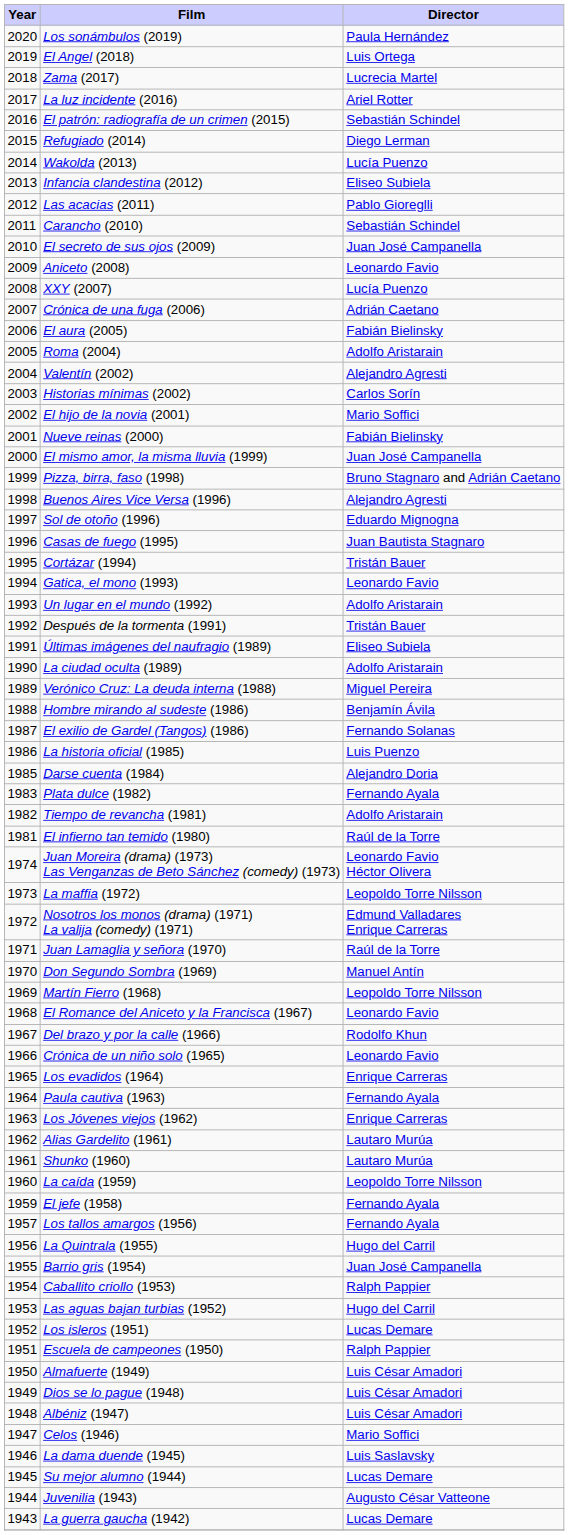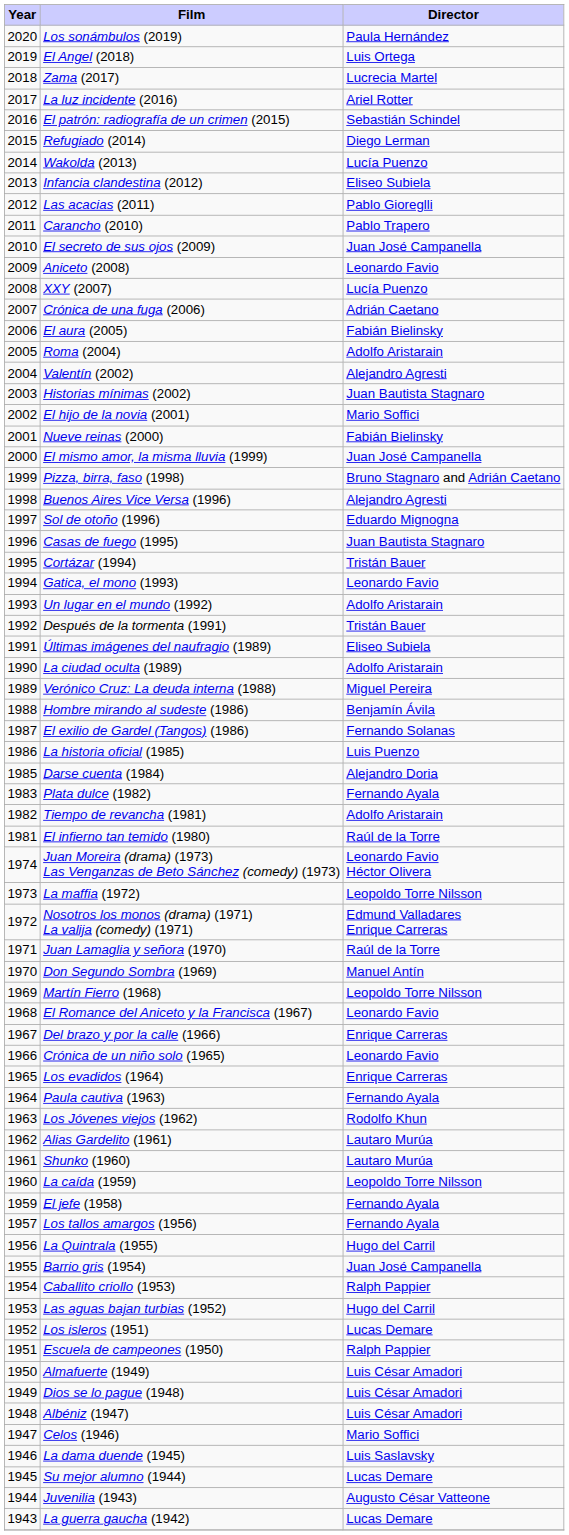 <table class="wikitable" width:85%; margin-left: auto; margin-right: auto>
 <tr>
 <th style="background: #ccccff">Year</th>
 <th style="background: #ccccff">Film</th>
 <th style="background: #ccccff">Director</th>
 </tr>
 <tr>
 <td>2020</td>
 <td><em><a href='#'>Los sonámbulos</a></em> (2019)</td>
 <td><a href='#'>Paula Hernández</a></td>
 </tr>
 <tr>
 <td>2019</td>
 <td><em><a href='#'>El Angel</a></em> (2018)</td>
 <td><a href='#'>Luis Ortega</a></td>
 </tr>
 <tr>
 <td>2018</td>
 <td><em><a href='#'>Zama</a></em> (2017)</td>
 <td><a href='#'>Lucrecia Martel</a></td>
 </tr>
 <tr>
 <td>2017</td>
 <td><em><a href='#'>La luz incidente</a></em> (2016)</td>
 <td><a href='#'>Ariel Rotter</a></td>
 </tr>
 <tr>
 <td>2016</td>
 <td><em><a href='#'>El patrón: radiografía de un crimen</a></em> (2015)</td>
 <td><a href='#'>Sebastián Schindel</a></td>
 </tr>
 <tr>
 <td>2015</td>
 <td><em><a href='#'>Refugiado</a></em> (2014)</td>
 <td><a href='#'>Diego Lerman</a></td>
 </tr>
 <tr>
 <td>2014</td>
 <td><em><a href='#'>Wakolda</a></em> (2013)</td>
 <td><a href='#'>Lucía Puenzo</a></td>
 </tr>
 <tr>
 <td>2013</td>
 <td><em><a href='#'>Infancia clandestina</a></em> (2012)</td>
 <td><a href='#'>Eliseo Subiela</a></td>
 </tr>
 <tr>
 <td>2012</td>
 <td><em><a href='#'>Las acacias</a></em> (2011)</td>
 <td><a href='#'>Pablo Gioreglli</a></td>
 </tr>
 <tr>
 <td>2011</td>
 <td><em><a href='#'>Carancho</a></em> (2010)</td>
-<td><a href='#'>Sebastián Schindel</a></td>
+<td><a href='#'>Pablo Trapero</a></td>
 </tr>
 <tr>
 <td>2010</td>
 <td><em><a href='#'>El secreto de sus ojos</a></em> (2009)</td>
 <td><a href='#'>Juan José Campanella</a></td>
 </tr>
 <tr>
 <td>2009</td>
 <td><em><a href='#'>Aniceto</a></em> (2008)</td>
 <td><a href='#'>Leonardo Favio</a></td>
 </tr>
 <tr>
 <td>2008</td>
 <td><em><a href='#'>XXY</a></em> (2007)</td>
 <td><a href='#'>Lucía Puenzo</a></td>
 </tr>
 <tr>
 <td>2007</td>
 <td><em><a href='#'>Crónica de una fuga</a></em> (2006)</td>
 <td><a href='#'>Adrián Caetano</a></td>
 </tr>
 <tr>
 <td>2006</td>
 <td><em><a href='#'>El aura</a></em> (2005)</td>
 <td><a href='#'>Fabián Bielinsky</a></td>
 </tr>
 <tr>
 <td>2005</td>
 <td><em><a href='#'>Roma</a></em> (2004)</td>
 <td><a href='#'>Adolfo Aristarain</a></td>
 </tr>
 <tr>
 <td>2004</td>
 <td><em><a href='#'>Valentín</a></em> (2002)</td>
 <td><a href='#'>Alejandro Agresti</a></td>
 </tr>
 <tr>
 <td>2003</td>
 <td><em><a href='#'>Historias mínimas</a></em> (2002)</td>
-<td><a href='#'>Carlos Sorín</a></td>
+<td><a href='#'>Juan Bautista Stagnaro</a></td>
 </tr>
 <tr>
 <td>2002</td>
 <td><em><a href='#'>El hijo de la novia</a></em> (2001)</td>
 <td><a href='#'>Mario Soffici</a></td>
 </tr>
 <tr>
 <td>2001</td>
 <td><em><a href='#'>Nueve reinas</a></em> (2000)</td>
 <td><a href='#'>Fabián Bielinsky</a></td>
 </tr>
 <tr>
 <td>2000</td>
 <td><em><a href='#'>El mismo amor, la misma lluvia</a></em> (1999)</td>
 <td><a href='#'>Juan José Campanella</a></td>
 </tr>
 <tr>
 <td>1999</td>
 <td><em><a href='#'>Pizza, birra, faso</a></em> (1998)</td>
 <td><a href='#'>Bruno Stagnaro</a> and <a href='#'>Adrián Caetano</a></td>
 </tr>
 <tr>
 <td>1998</td>
 <td><em><a href='#'>Buenos Aires Vice Versa</a></em> (1996)</td>
 <td><a href='#'>Alejandro Agresti</a></td>
 </tr>
 <tr>
 <td>1997</td>
 <td><em><a href='#'>Sol de otoño</a></em> (1996)</td>
 <td><a href='#'>Eduardo Mignogna</a></td>
 </tr>
 <tr>
 <td>1996</td>
 <td><em><a href='#'>Casas de fuego</a></em> (1995)</td>
 <td><a href='#'>Juan Bautista Stagnaro</a></td>
 </tr>
 <tr>
 <td>1995</td>
 <td><em><a href='#'>Cortázar</a></em> (1994)</td>
 <td><a href='#'>Tristán Bauer</a></td>
 </tr>
 <tr>
 <td>1994</td>
 <td><em><a href='#'>Gatica, el mono</a></em> (1993)</td>
 <td><a href='#'>Leonardo Favio</a></td>
 </tr>
 <tr>
 <td>1993</td>
 <td><em><a href='#'>Un lugar en el mundo</a></em> (1992)</td>
 <td><a href='#'>Adolfo Aristarain</a></td>
 </tr>
 <tr>
 <td>1992</td>
 <td><em>Después de la tormenta</em> (1991)</td>
 <td><a href='#'>Tristán Bauer</a></td>
 </tr>
 <tr>
 <td>1991</td>
 <td><em><a href='#'>Últimas imágenes del naufragio</a></em> (1989)</td>
 <td><a href='#'>Eliseo Subiela</a></td>
 </tr>
 <tr>
 <td>1990</td>
 <td><em><a href='#'>La ciudad oculta</a></em> (1989)</td>
 <td><a href='#'>Adolfo Aristarain</a></td>
 </tr>
 <tr>
 <td>1989</td>
 <td><em><a href='#'>Verónico Cruz: La deuda interna</a></em> (1988)</td>
 <td><a href='#'>Miguel Pereira</a></td>
 </tr>
 <tr>
 <td>1988</td>
 <td><em><a href='#'>Hombre mirando al sudeste</a></em> (1986)</td>
 <td><a href='#'>Benjamín Ávila</a></td>
 </tr>
 <tr>
 <td>1987</td>
 <td><em><a href='#'>El exilio de Gardel (Tangos)</a></em> (1986)</td>
 <td><a href='#'>Fernando Solanas</a></td>
 </tr>
 <tr>
 <td>1986</td>
 <td><em><a href='#'>La historia oficial</a></em> (1985)</td>
 <td><a href='#'>Luis Puenzo</a></td>
 </tr>
 <tr>
 <td>1985</td>
 <td><em><a href='#'>Darse cuenta</a></em> (1984)</td>
 <td><a href='#'>Alejandro Doria</a></td>
 </tr>
 <tr>
 <td>1983</td>
 <td><em><a href='#'>Plata dulce</a></em> (1982)</td>
 <td><a href='#'>Fernando Ayala</a></td>
 </tr>
 <tr>
 <td>1982</td>
 <td><em><a href='#'>Tiempo de revancha</a></em> (1981)</td>
 <td><a href='#'>Adolfo Aristarain</a></td>
 </tr>
 <tr>
 <td>1981</td>
 <td><em><a href='#'>El infierno tan temido</a></em> (1980)</td>
 <td><a href='#'>Raúl de la Torre</a></td>
 </tr>
 <tr>
 <td>1974</td>
 <td><em><a href='#'>Juan Moreira</a></em> <em>(drama)</em> (1973)<br><em><a href='#'>Las Venganzas de Beto Sánchez</a></em> <em>(comedy)</em> (1973)</td>
 <td><a href='#'>Leonardo Favio</a><br><a href='#'>Héctor Olivera</a></td>
 </tr>
 <tr>
 <td>1973</td>
 <td><em><a href='#'>La maffia</a></em> (1972)</td>
 <td><a href='#'>Leopoldo Torre Nilsson</a></td>
 </tr>
 <tr>
 <td>1972</td>
 <td><em><a href='#'>Nosotros los monos</a></em> <em>(drama)</em> (1971)<br>  <em><a href='#'>La valija</a></em> <em>(comedy)</em> (1971)</td>
 <td><a href='#'>Edmund Valladares</a><br><a href='#'>Enrique Carreras</a></td>
 </tr>
 <tr>
 <td>1971</td>
 <td><em><a href='#'>Juan Lamaglia y señora</a></em> (1970)</td>
 <td><a href='#'>Raúl de la Torre</a></td>
 </tr>
 <tr>
 <td>1970</td>
 <td><em><a href='#'>Don Segundo Sombra</a></em> (1969)</td>
 <td><a href='#'>Manuel Antín</a></td>
 </tr>
 <tr>
 <td>1969</td>
 <td><em><a href='#'>Martín Fierro</a></em> (1968)</td>
 <td><a href='#'>Leopoldo Torre Nilsson</a></td>
 </tr>
 <tr>
 <td>1968</td>
 <td><em><a href='#'>El Romance del Aniceto y la Francisca</a></em> (1967)</td>
 <td><a href='#'>Leonardo Favio</a></td>
 </tr>
 <tr>
 <td>1967</td>
 <td><em><a href='#'>Del brazo y por la calle</a></em> (1966)</td>
-<td><a href='#'>Rodolfo Khun</a></td>
+<td><a href='#'>Enrique Carreras</a></td>
 </tr>
 <tr>
 <td>1966</td>
 <td><em><a href='#'>Crónica de un niño solo</a></em> (1965)</td>
 <td><a href='#'>Leonardo Favio</a></td>
 </tr>
 <tr>
 <td>1965</td>
 <td><em><a href='#'>Los evadidos</a></em> (1964)</td>
 <td><a href='#'>Enrique Carreras</a></td>
 </tr>
 <tr>
 <td>1964</td>
 <td><em><a href='#'>Paula cautiva</a></em> (1963)</td>
 <td><a href='#'>Fernando Ayala</a></td>
 </tr>
 <tr>
 <td>1963</td>
 <td><em><a href='#'>Los Jóvenes viejos</a></em> (1962)</td>
-<td><a href='#'>Enrique Carreras</a></td>
+<td><a href='#'>Rodolfo Khun</a></td>
 </tr>
 <tr>
 <td>1962</td>
 <td><em><a href='#'>Alias Gardelito</a></em> (1961)</td>
 <td><a href='#'>Lautaro Murúa</a></td>
 </tr>
 <tr>
 <td>1961</td>
 <td><em><a href='#'>Shunko</a></em> (1960)</td>
 <td><a href='#'>Lautaro Murúa</a></td>
 </tr>
 <tr>
 <td>1960</td>
 <td><em><a href='#'>La caída</a></em> (1959)</td>
 <td><a href='#'>Leopoldo Torre Nilsson</a></td>
 </tr>
 <tr>
 <td>1959</td>
 <td><em><a href='#'>El jefe</a></em> (1958)</td>
 <td><a href='#'>Fernando Ayala</a></td>
 </tr>
 <tr>
 <td>1957</td>
 <td><em><a href='#'>Los tallos amargos</a></em> (1956)</td>
 <td><a href='#'>Fernando Ayala</a></td>
 </tr>
 <tr>
 <td>1956</td>
 <td><em><a href='#'>La Quintrala</a></em> (1955)</td>
 <td><a href='#'>Hugo del Carril</a></td>
 </tr>
 <tr>
 <td>1955</td>
 <td><em><a href='#'>Barrio gris</a></em> (1954)</td>
 <td><a href='#'>Juan José Campanella</a></td>
 </tr>
 <tr>
 <td>1954</td>
 <td><em><a href='#'>Caballito criollo</a></em> (1953)</td>
 <td><a href='#'>Ralph Pappier</a></td>
 </tr>
 <tr>
 <td>1953</td>
 <td><em><a href='#'>Las aguas bajan turbias</a></em> (1952)</td>
 <td><a href='#'>Hugo del Carril</a></td>
 </tr>
 <tr>
 <td>1952</td>
 <td><em><a href='#'>Los isleros</a></em> (1951)</td>
 <td><a href='#'>Lucas Demare</a></td>
 </tr>
 <tr>
 <td>1951</td>
 <td><em><a href='#'>Escuela de campeones</a></em> (1950)</td>
 <td><a href='#'>Ralph Pappier</a></td>
 </tr>
 <tr>
 <td>1950</td>
 <td><em><a href='#'>Almafuerte</a></em> (1949)</td>
 <td><a href='#'>Luis César Amadori</a></td>
 </tr>
 <tr>
 <td>1949</td>
 <td><em><a href='#'>Dios se lo pague</a></em> (1948)</td>
 <td><a href='#'>Luis César Amadori</a></td>
 </tr>
 <tr>
 <td>1948</td>
 <td><em><a href='#'>Albéniz</a></em> (1947)</td>
 <td><a href='#'>Luis César Amadori</a></td>
 </tr>
 <tr>
 <td>1947</td>
 <td><em><a href='#'>Celos</a></em> (1946)</td>
 <td><a href='#'>Mario Soffici</a></td>
 </tr>
 <tr>
 <td>1946</td>
 <td><em><a href='#'>La dama duende</a></em> (1945)</td>
 <td><a href='#'>Luis Saslavsky</a></td>
 </tr>
 <tr>
 <td>1945</td>
 <td><em><a href='#'>Su mejor alumno</a></em> (1944)</td>
 <td><a href='#'>Lucas Demare</a></td>
 </tr>
 <tr>
 <td>1944</td>
 <td><em><a href='#'>Juvenilia</a></em> (1943)</td>
 <td><a href='#'>Augusto César Vatteone</a></td>
 </tr>
 <tr>
 <td>1943</td>
 <td><em><a href='#'>La guerra gaucha</a></em> (1942)</td>
 <td><a href='#'>Lucas Demare</a></td>
 </tr>
 <tr>
 </tr>
 </table>
